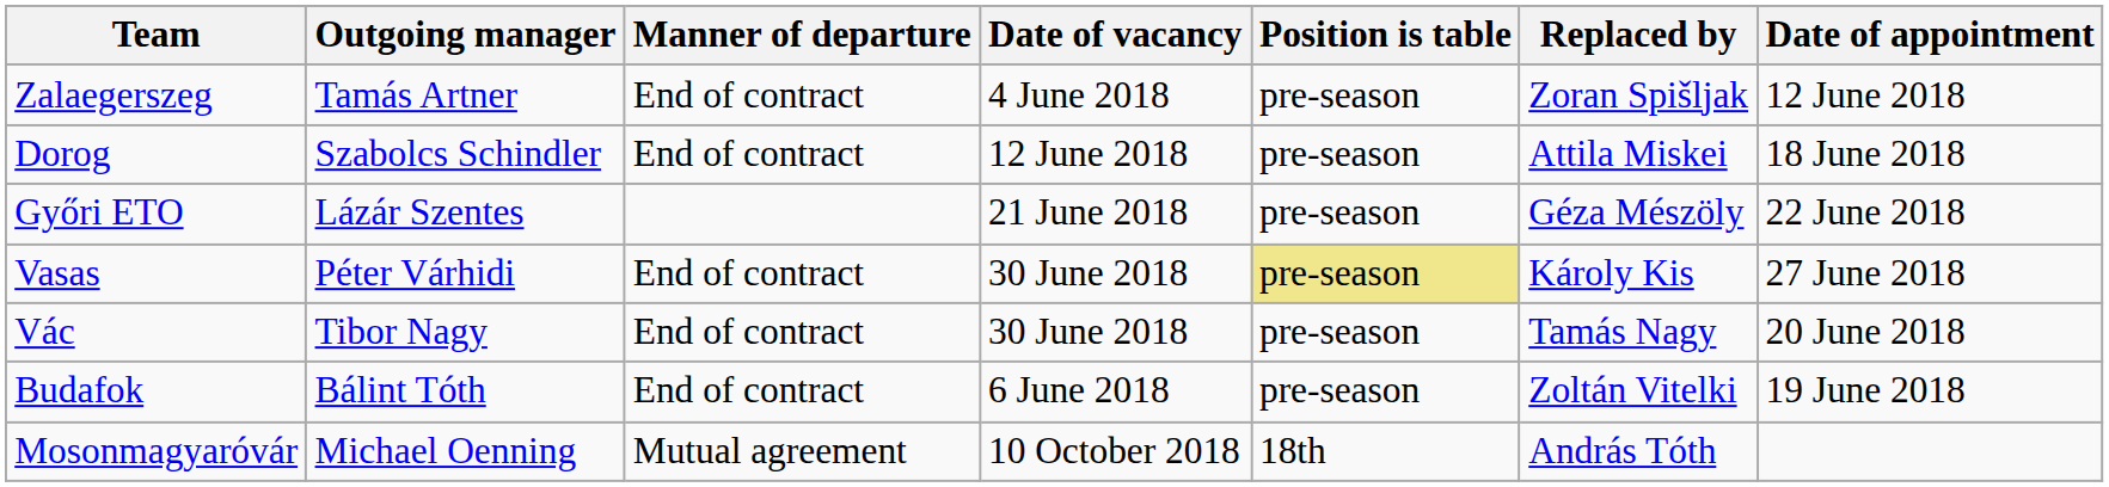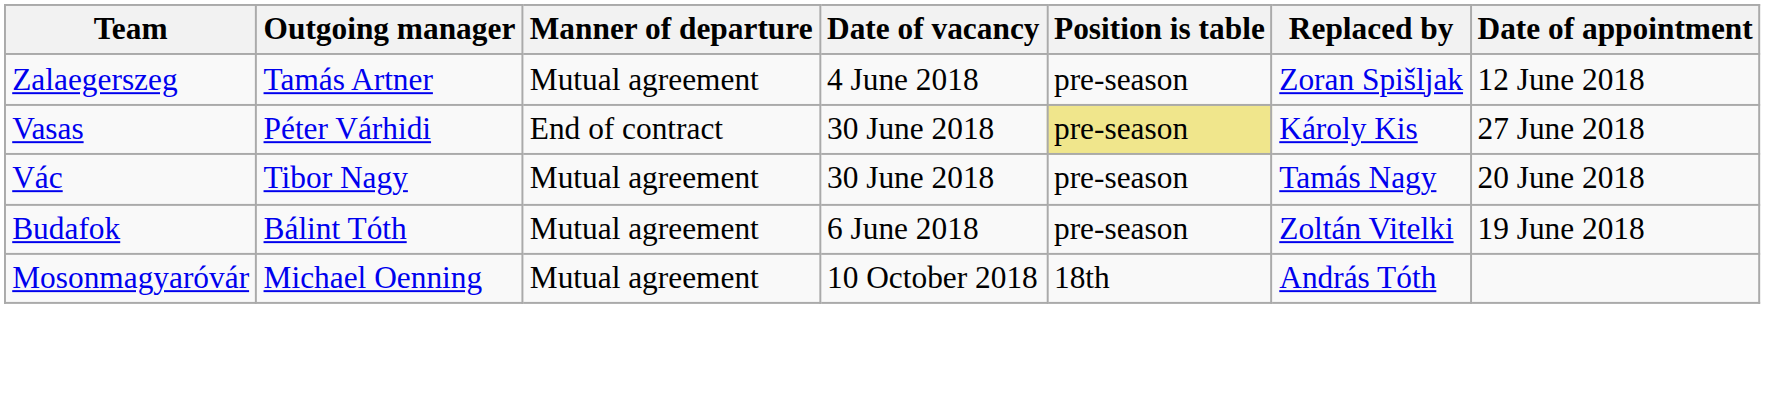 <table class="wikitable">
 <tr>
 <th>Team</th>
 <th>Outgoing manager</th>
 <th>Manner of departure</th>
 <th>Date of vacancy</th>
 <th>Position is table</th>
 <th>Replaced by</th>
 <th>Date of appointment</th>
 </tr>
 <tr>
 <td><a href='#'>Zalaegerszeg</a></td>
 <td> <a href='#'>Tamás Artner</a></td>
-<td>End of contract</td>
+<td>Mutual agreement</td>
 <td>4 June 2018</td>
 <td>pre-season</td>
 <td> <a href='#'>Zoran Spišljak</a></td>
 <td>12 June 2018</td>
-</tr>
-<tr>
-<td><a href='#'>Dorog</a></td>
-<td> <a href='#'>Szabolcs Schindler</a></td>
-<td>End of contract</td>
-<td>12 June 2018</td>
-<td>pre-season</td>
-<td> <a href='#'>Attila Miskei</a></td>
-<td>18 June 2018</td>
-</tr>
-<tr>
-<td><a href='#'>Győri ETO</a></td>
-<td> <a href='#'>Lázár Szentes</a></td>
-<td></td>
-<td>21 June 2018</td>
-<td>pre-season</td>
-<td> <a href='#'>Géza Mészöly</a></td>
-<td>22 June 2018</td>
 </tr>
 <tr>
 <td><a href='#'>Vasas</a></td>
 <td> <a href='#'>Péter Várhidi</a></td>
 <td>End of contract</td>
 <td>30 June 2018</td>
 <td style="background: khaki;">pre-season</td>
 <td> <a href='#'>Károly Kis</a></td>
 <td>27 June 2018</td>
 </tr>
 <tr>
 <td><a href='#'>Vác</a></td>
 <td> <a href='#'>Tibor Nagy</a></td>
-<td>End of contract</td>
+<td>Mutual agreement</td>
 <td>30 June 2018</td>
 <td>pre-season</td>
 <td> <a href='#'>Tamás Nagy</a></td>
 <td>20 June 2018</td>
 </tr>
 <tr>
 <td><a href='#'>Budafok</a></td>
 <td> <a href='#'>Bálint Tóth</a></td>
-<td>End of contract</td>
+<td>Mutual agreement</td>
 <td>6 June 2018</td>
 <td>pre-season</td>
 <td> <a href='#'>Zoltán Vitelki</a></td>
 <td>19 June 2018</td>
 </tr>
 <tr>
 <td><a href='#'>Mosonmagyaróvár</a></td>
 <td> <a href='#'>Michael Oenning</a></td>
 <td>Mutual agreement</td>
 <td>10 October 2018</td>
 <td>18th</td>
 <td> <a href='#'>András Tóth</a></td>
 <td></td>
 </tr>
 </table>
